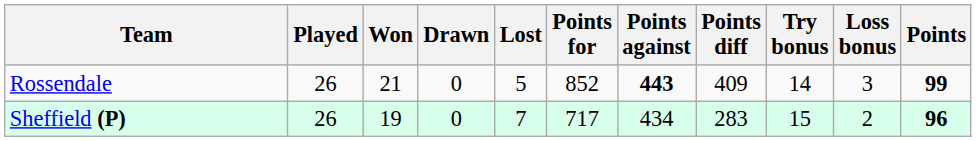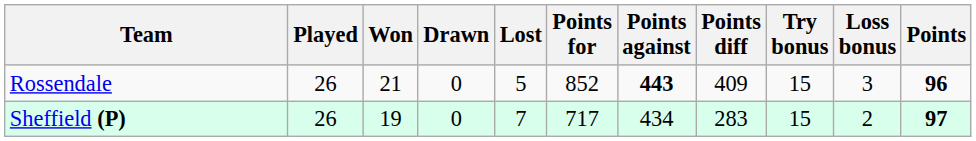 <table class="wikitable" style="text-align:center">
 <tr>
 <th bgcolor="#efefef" width="195">Team</th>
 <th bgcolor="#efefef" width="20">Played</th>
 <th bgcolor="#efefef" width="20">Won</th>
 <th bgcolor="#efefef" width="20">Drawn</th>
 <th bgcolor="#efefef" width="20">Lost</th>
 <th bgcolor="#efefef" width="20">Points for</th>
 <th bgcolor="#efefef" width="20">Points against</th>
 <th bgcolor="#efefef" width="20">Points diff</th>
 <th bgcolor="#efefef" width="20">Try bonus</th>
 <th bgcolor="#efefef" width="20">Loss bonus</th>
 <th bgcolor="#efefef" width="20">Points</th>
 </tr>
 <tr>
 <td style="text-align:left;"><a href='#'>Rossendale</a></td>
 <td>26</td>
 <td>21</td>
 <td>0</td>
 <td>5</td>
 <td>852</td>
 <td><strong>443</strong></td>
 <td>409</td>
-<td>14</td>
+<td>15</td>
 <td>3</td>
-<td><strong>99</strong></td>
+<td><strong>96</strong></td>
 </tr>
 <tr bgcolor=#d8ffeb align=center>
 <td style="text-align:left;"><a href='#'>Sheffield</a> <strong>(P)</strong></td>
 <td>26</td>
 <td>19</td>
 <td>0</td>
 <td>7</td>
 <td>717</td>
 <td>434</td>
 <td>283</td>
 <td>15</td>
 <td>2</td>
-<td><strong>96</strong></td>
+<td><strong>97</strong></td>
 </tr>
 </table>
